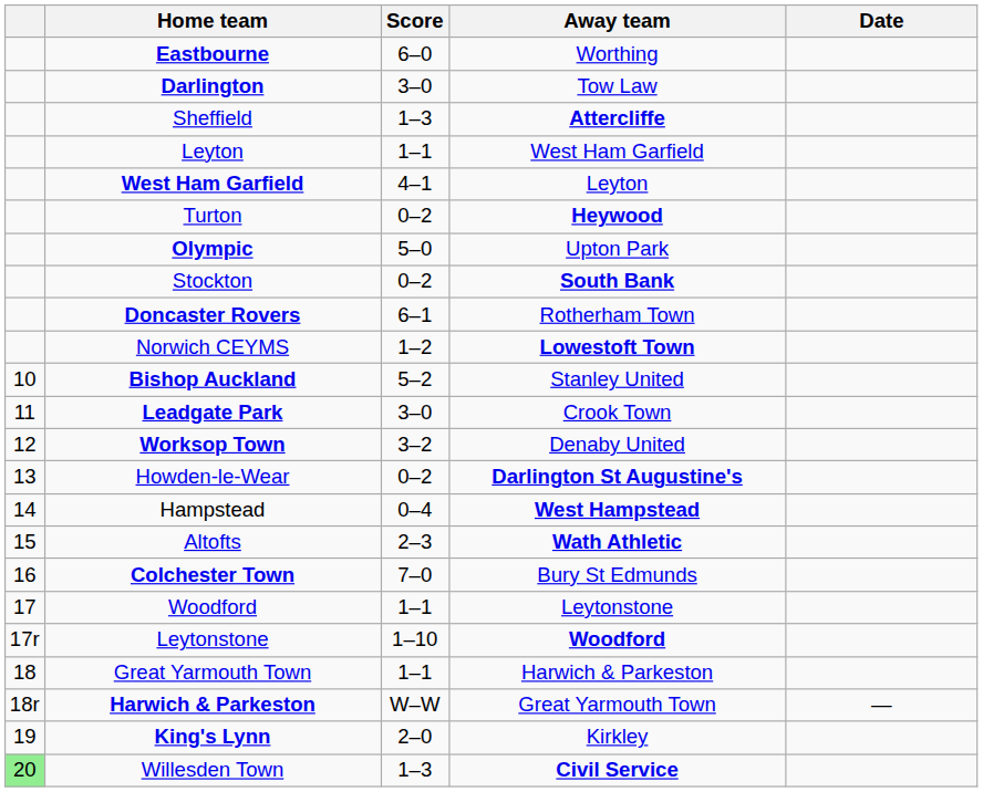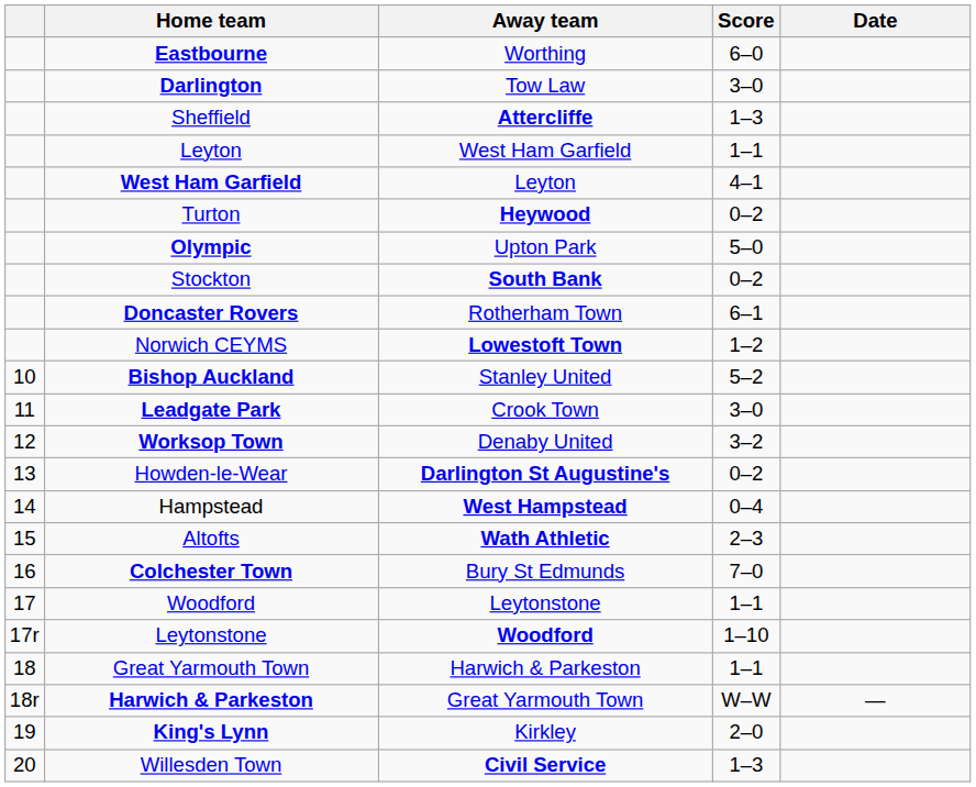 <table class="wikitable sortable" style="text-align:center; width:60%">
 <tr>
 <th style="width:3%"></th>
 <th style="width:35%">Home team</th>
+<th style="width:35%">Away team</th>
 <th style="width:7%" class="unsortable">Score</th>
-<th style="width:35%">Away team</th>
 <th style="width:20%">Date</th>
 </tr>
 <tr>
 <td></td>
 <td><strong><a href='#'>Eastbourne</a></strong></td>
+<td><a href='#'>Worthing</a></td>
 <td>6–0</td>
-<td><a href='#'>Worthing</a></td>
 <td></td>
 </tr>
 <tr>
 <td></td>
 <td><strong><a href='#'>Darlington</a></strong></td>
+<td><a href='#'>Tow Law</a></td>
 <td>3–0</td>
-<td><a href='#'>Tow Law</a></td>
 <td></td>
 </tr>
 <tr>
 <td></td>
 <td><a href='#'>Sheffield</a></td>
+<td><strong><a href='#'>Attercliffe</a></strong></td>
 <td>1–3</td>
-<td><strong><a href='#'>Attercliffe</a></strong></td>
 <td></td>
 </tr>
 <tr>
 <td></td>
 <td><a href='#'>Leyton</a></td>
+<td><a href='#'>West Ham Garfield</a></td>
 <td>1–1</td>
-<td><a href='#'>West Ham Garfield</a></td>
 <td></td>
 </tr>
 <tr>
 <td></td>
 <td><strong><a href='#'>West Ham Garfield</a></strong></td>
+<td><a href='#'>Leyton</a></td>
 <td>4–1</td>
-<td><a href='#'>Leyton</a></td>
 <td></td>
 </tr>
 <tr>
 <td></td>
 <td><a href='#'>Turton</a></td>
+<td><strong><a href='#'>Heywood</a></strong></td>
 <td>0–2</td>
-<td><strong><a href='#'>Heywood</a></strong></td>
 <td></td>
 </tr>
 <tr>
 <td></td>
 <td><strong><a href='#'>Olympic</a></strong></td>
+<td><a href='#'>Upton Park</a></td>
 <td>5–0</td>
-<td><a href='#'>Upton Park</a></td>
 <td></td>
 </tr>
 <tr>
 <td></td>
 <td><a href='#'>Stockton</a></td>
+<td><strong><a href='#'>South Bank</a></strong></td>
 <td>0–2</td>
-<td><strong><a href='#'>South Bank</a></strong></td>
 <td></td>
 </tr>
 <tr>
 <td></td>
 <td><strong><a href='#'>Doncaster Rovers</a></strong></td>
+<td><a href='#'>Rotherham Town</a></td>
 <td>6–1</td>
-<td><a href='#'>Rotherham Town</a></td>
 <td></td>
 </tr>
 <tr>
 <td></td>
 <td><a href='#'>Norwich CEYMS</a></td>
+<td><strong><a href='#'>Lowestoft Town</a></strong></td>
 <td>1–2</td>
-<td><strong><a href='#'>Lowestoft Town</a></strong></td>
 <td></td>
 </tr>
 <tr>
 <td>10</td>
 <td><strong><a href='#'>Bishop Auckland</a></strong></td>
+<td><a href='#'>Stanley United</a></td>
 <td>5–2</td>
-<td><a href='#'>Stanley United</a></td>
 <td></td>
 </tr>
 <tr>
 <td>11</td>
 <td><strong><a href='#'>Leadgate Park</a></strong></td>
+<td><a href='#'>Crook Town</a></td>
 <td>3–0</td>
-<td><a href='#'>Crook Town</a></td>
 <td></td>
 </tr>
 <tr>
 <td>12</td>
 <td><strong><a href='#'>Worksop Town</a></strong></td>
+<td><a href='#'>Denaby United</a></td>
 <td>3–2</td>
-<td><a href='#'>Denaby United</a></td>
 <td></td>
 </tr>
 <tr>
 <td>13</td>
 <td><a href='#'>Howden-le-Wear</a></td>
+<td><strong><a href='#'>Darlington St Augustine's</a></strong></td>
 <td>0–2</td>
-<td><strong><a href='#'>Darlington St Augustine's</a></strong></td>
 <td></td>
 </tr>
 <tr>
 <td>14</td>
 <td>Hampstead</td>
+<td><strong><a href='#'>West Hampstead</a></strong></td>
 <td>0–4</td>
-<td><strong><a href='#'>West Hampstead</a></strong></td>
 <td></td>
 </tr>
 <tr>
 <td>15</td>
 <td><a href='#'>Altofts</a></td>
+<td><strong><a href='#'>Wath Athletic</a></strong></td>
 <td>2–3</td>
-<td><strong><a href='#'>Wath Athletic</a></strong></td>
 <td></td>
 </tr>
 <tr>
 <td>16</td>
 <td><strong><a href='#'>Colchester Town</a></strong></td>
+<td><a href='#'>Bury St Edmunds</a></td>
 <td>7–0</td>
-<td><a href='#'>Bury St Edmunds</a></td>
 <td></td>
 </tr>
 <tr>
 <td>17</td>
 <td><a href='#'>Woodford</a></td>
+<td><a href='#'>Leytonstone</a></td>
 <td>1–1</td>
-<td><a href='#'>Leytonstone</a></td>
 <td></td>
 </tr>
 <tr>
 <td>17r</td>
 <td><a href='#'>Leytonstone</a></td>
+<td><strong><a href='#'>Woodford</a></strong></td>
 <td>1–10</td>
-<td><strong><a href='#'>Woodford</a></strong></td>
 <td></td>
 </tr>
 <tr>
 <td>18</td>
 <td><a href='#'>Great Yarmouth Town</a></td>
+<td><a href='#'>Harwich & Parkeston</a></td>
 <td>1–1</td>
-<td><a href='#'>Harwich & Parkeston</a></td>
 <td></td>
 </tr>
 <tr>
 <td>18r</td>
 <td><strong><a href='#'>Harwich & Parkeston</a></strong></td>
+<td><a href='#'>Great Yarmouth Town</a></td>
 <td>W–W</td>
-<td><a href='#'>Great Yarmouth Town</a></td>
 <td>—</td>
 </tr>
 <tr>
 <td>19</td>
 <td><strong><a href='#'>King's Lynn</a></strong></td>
+<td><a href='#'>Kirkley</a></td>
 <td>2–0</td>
-<td><a href='#'>Kirkley</a></td>
 <td></td>
 </tr>
 <tr>
-<td style="background: lightgreen;">20</td>
+<td>20</td>
 <td><a href='#'>Willesden Town</a></td>
+<td><strong><a href='#'>Civil Service</a></strong></td>
 <td>1–3</td>
-<td><strong><a href='#'>Civil Service</a></strong></td>
 <td></td>
 </tr>
 </table>
